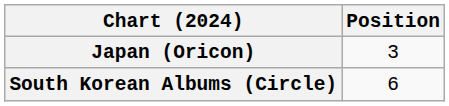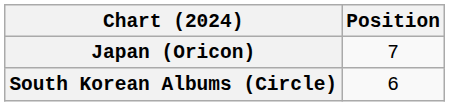 <table class="wikitable sortable plainrowheaders" style="text-align:center">
 <tr>
 <th scope="col">Chart (2024)</th>
 <th scope="col">Position</th>
 </tr>
 <tr>
 <th scope="row">Japan (Oricon)</th>
-<td>3</td>
+<td>7</td>
 </tr>
 <tr>
 <th scope="row">South Korean Albums (Circle)</th>
 <td>6</td>
 </tr>
 </table>
